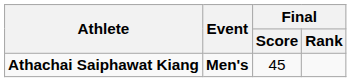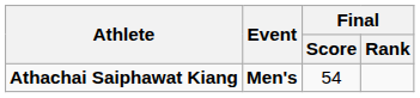 <table class="wikitable" style="font-size:90%">
 <tr>
 <th rowspan="2">Athlete</th>
 <th rowspan="2">Event</th>
 <th colspan="2">Final</th>
 </tr>
 <tr>
 <th>Score</th>
 <th>Rank</th>
 </tr>
 <tr align="center">
 <td align="left"><strong>Athachai Saiphawat Kiang</strong></td>
 <td align="left"><strong>Men's</strong></td>
-<td>45</td>
+<td>54</td>
 <td></td>
 </tr>
 </table>
